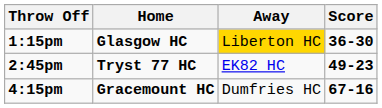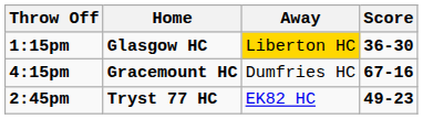 <table class="wikitable">
 <tr>
 <th><strong>Throw Off</strong></th>
 <th><strong>Home</strong></th>
 <th><strong>Away</strong></th>
 <th><strong>Score</strong></th>
 </tr>
 <tr>
 <td><strong>1:15pm</strong></td>
 <td><strong>Glasgow HC</strong></td>
 <td style="background: gold;">Liberton HC</td>
 <td><strong>36-30</strong></td>
 </tr>
 <tr>
+<td><strong>4:15pm</strong></td>
+<td><strong>Gracemount HC</strong></td>
+<td>Dumfries HC</td>
+<td><strong>67-16</strong></td>
+</tr>
+<tr>
 <td><strong>2:45pm</strong></td>
 <td><strong>Tryst 77 HC</strong></td>
 <td><a href='#'>EK82 HC</a></td>
 <td><strong>49-23</strong></td>
 </tr>
-<tr>
-<td><strong>4:15pm</strong></td>
-<td><strong>Gracemount HC</strong></td>
-<td>Dumfries HC</td>
-<td><strong>67-16</strong></td>
-</tr>
 </table>
